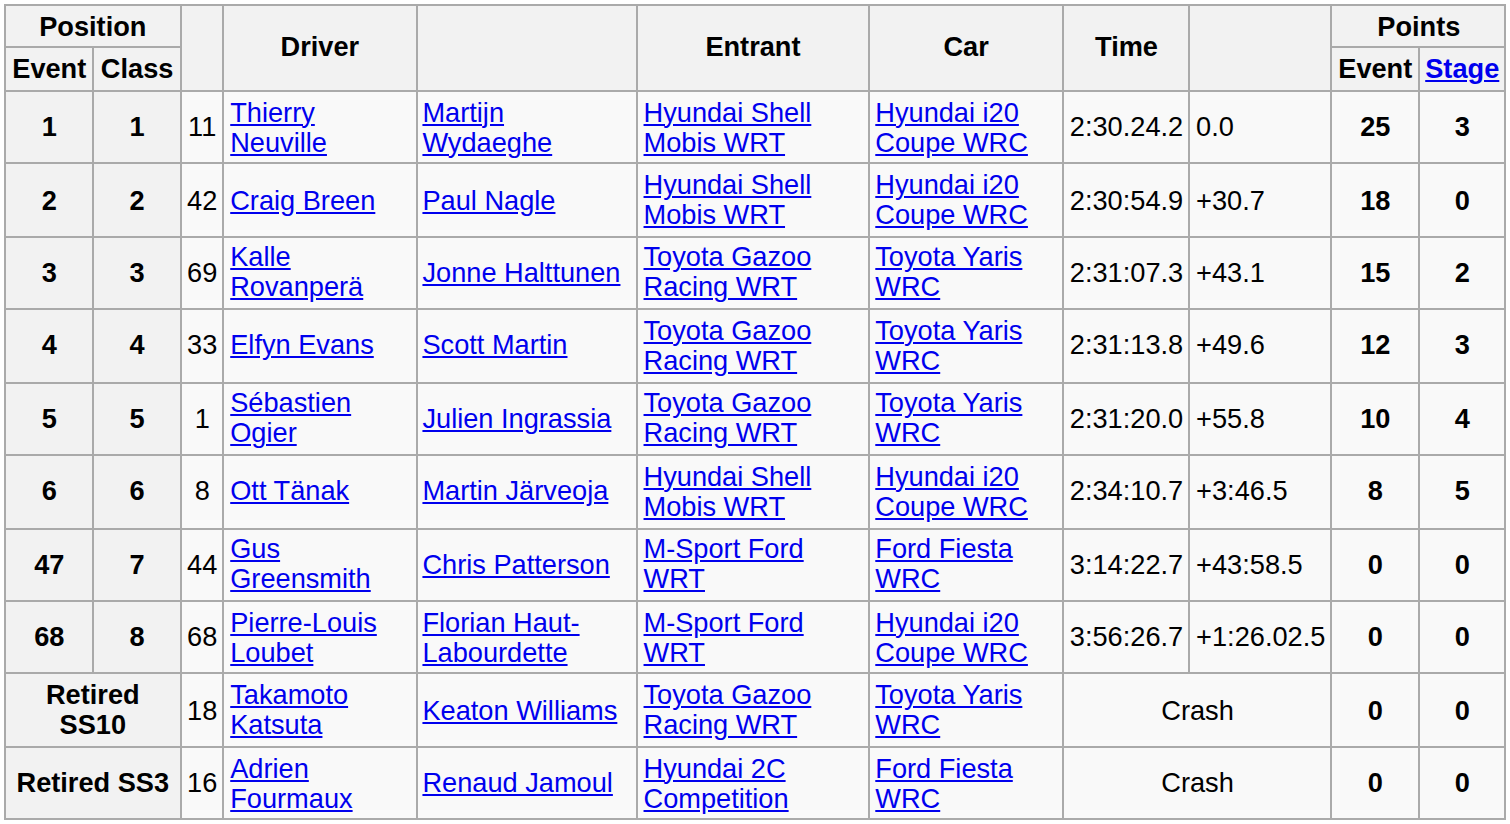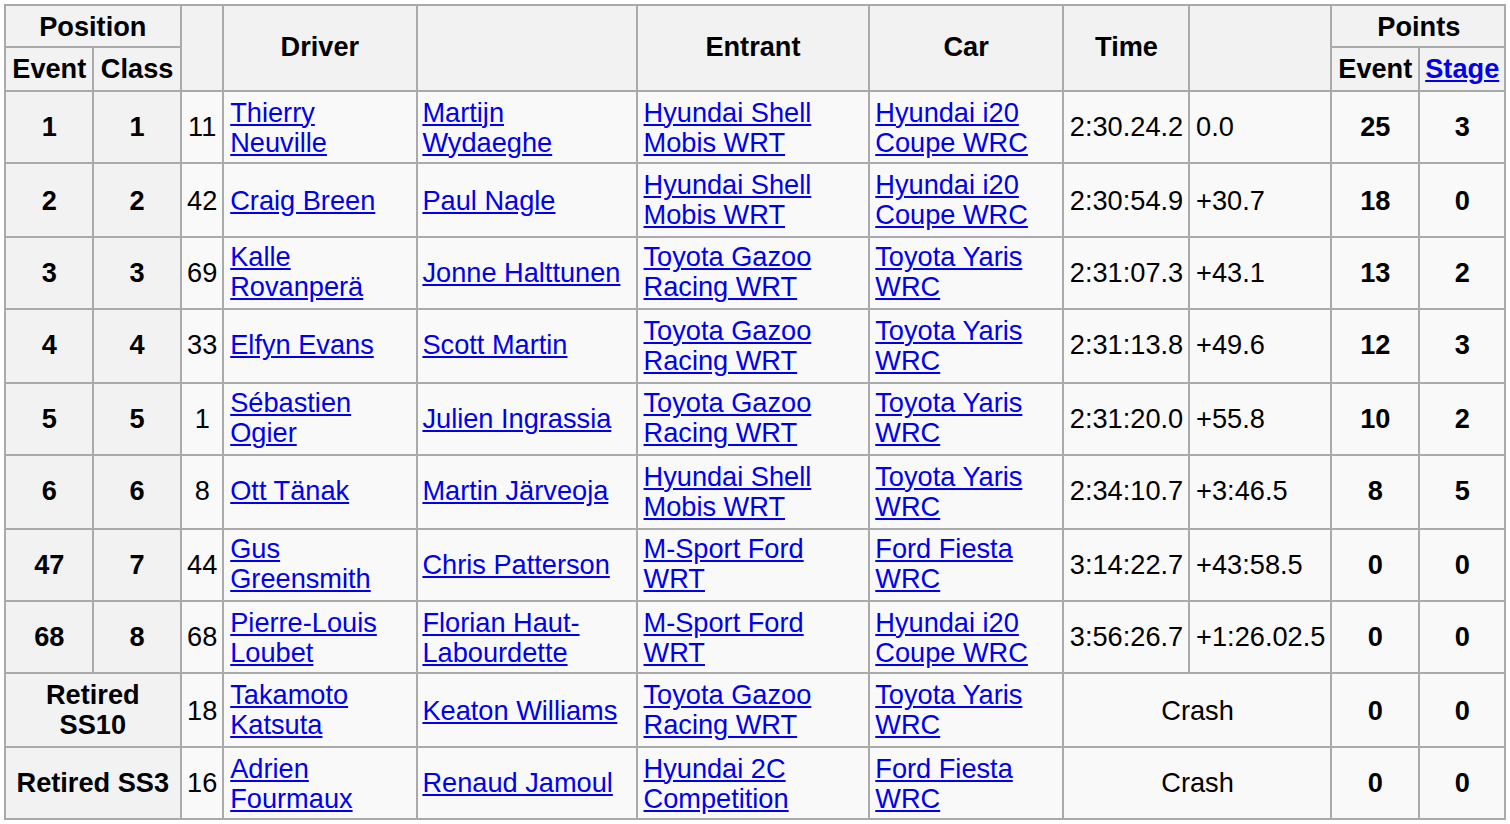 <table class="wikitable" width=85% style="font-size: 85%;">
 <tr>
 <th colspan="2">Position</th>
 <th rowspan="2"></th>
 <th rowspan="2">Driver</th>
 <th rowspan="2"></th>
 <th rowspan="2">Entrant</th>
 <th rowspan="2">Car</th>
 <th rowspan="2">Time</th>
 <th rowspan="2"></th>
 <th colspan="2">Points</th>
 </tr>
 <tr>
 <th>Event</th>
 <th>Class</th>
 <th>Event</th>
 <th><a href='#'>Stage</a></th>
 </tr>
 <tr>
 <th>1</th>
 <th>1</th>
 <td align="center">11</td>
 <td><a href='#'>Thierry Neuville</a></td>
 <td><a href='#'>Martijn Wydaeghe</a></td>
 <td><a href='#'>Hyundai Shell Mobis WRT</a></td>
 <td><a href='#'>Hyundai i20 Coupe WRC</a></td>
 <td>2:30.24.2</td>
 <td>0.0</td>
 <td align="center"><strong>25</strong></td>
 <td align="center"><strong>3</strong></td>
 </tr>
 <tr>
 <th>2</th>
 <th>2</th>
 <td align="center">42</td>
 <td><a href='#'>Craig Breen</a></td>
 <td><a href='#'>Paul Nagle</a></td>
 <td><a href='#'>Hyundai Shell Mobis WRT</a></td>
 <td><a href='#'>Hyundai i20 Coupe WRC</a></td>
 <td>2:30:54.9</td>
 <td>+30.7</td>
 <td align="center"><strong>18</strong></td>
 <td align="center"><strong>0</strong></td>
 </tr>
 <tr>
 <th>3</th>
 <th>3</th>
 <td align="center">69</td>
 <td><a href='#'>Kalle Rovanperä</a></td>
 <td><a href='#'>Jonne Halttunen</a></td>
 <td><a href='#'>Toyota Gazoo Racing WRT</a></td>
 <td><a href='#'>Toyota Yaris WRC</a></td>
 <td>2:31:07.3</td>
 <td>+43.1</td>
-<td align="center"><strong>15</strong></td>
+<td align="center"><strong>13</strong></td>
 <td align="center"><strong>2</strong></td>
 </tr>
 <tr>
 <th>4</th>
 <th>4</th>
 <td align="center">33</td>
 <td><a href='#'>Elfyn Evans</a></td>
 <td><a href='#'>Scott Martin</a></td>
 <td><a href='#'>Toyota Gazoo Racing WRT</a></td>
 <td><a href='#'>Toyota Yaris WRC</a></td>
 <td>2:31:13.8</td>
 <td>+49.6</td>
 <td align="center"><strong>12</strong></td>
 <td align="center"><strong>3</strong></td>
 </tr>
 <tr>
 <th>5</th>
 <th>5</th>
 <td align="center">1</td>
 <td><a href='#'>Sébastien Ogier</a></td>
 <td><a href='#'>Julien Ingrassia</a></td>
 <td><a href='#'>Toyota Gazoo Racing WRT</a></td>
 <td><a href='#'>Toyota Yaris WRC</a></td>
 <td>2:31:20.0</td>
 <td>+55.8</td>
 <td align="center"><strong>10</strong></td>
-<td align="center"><strong>4</strong></td>
+<td align="center"><strong>2</strong></td>
 </tr>
 <tr>
 <th>6</th>
 <th>6</th>
 <td align="center">8</td>
 <td><a href='#'>Ott Tänak</a></td>
 <td><a href='#'>Martin Järveoja</a></td>
 <td><a href='#'>Hyundai Shell Mobis WRT</a></td>
-<td><a href='#'>Hyundai i20 Coupe WRC</a></td>
+<td><a href='#'>Toyota Yaris WRC</a></td>
 <td>2:34:10.7</td>
 <td>+3:46.5</td>
 <td align="center"><strong>8</strong></td>
 <td align="center"><strong>5</strong></td>
 </tr>
 <tr>
 <th>47</th>
 <th>7</th>
 <td align="center">44</td>
 <td><a href='#'>Gus Greensmith</a></td>
 <td><a href='#'>Chris Patterson</a></td>
 <td><a href='#'>M-Sport Ford WRT</a></td>
 <td><a href='#'>Ford Fiesta WRC</a></td>
 <td>3:14:22.7</td>
 <td>+43:58.5</td>
 <td align="center"><strong>0</strong></td>
 <td align="center"><strong>0</strong></td>
 </tr>
 <tr>
 <th>68</th>
 <th>8</th>
 <td align="center">68</td>
 <td><a href='#'>Pierre-Louis Loubet</a></td>
 <td><a href='#'>Florian Haut-Labourdette</a></td>
 <td><a href='#'>M-Sport Ford WRT</a></td>
 <td><a href='#'>Hyundai i20 Coupe WRC</a></td>
 <td>3:56:26.7</td>
 <td>+1:26.02.5</td>
 <td align="center"><strong>0</strong></td>
 <td align="center"><strong>0</strong></td>
 </tr>
 <tr>
 <th colspan="2">Retired SS10</th>
 <td align="center">18</td>
 <td><a href='#'>Takamoto Katsuta</a></td>
 <td><a href='#'>Keaton Williams</a></td>
 <td><a href='#'>Toyota Gazoo Racing WRT</a></td>
 <td><a href='#'>Toyota Yaris WRC</a></td>
 <td colspan="2" align="center">Crash</td>
 <td align="center"><strong>0</strong></td>
 <td align="center"><strong>0</strong></td>
 </tr>
 <tr>
 <th colspan="2">Retired SS3</th>
 <td align="center">16</td>
 <td><a href='#'>Adrien Fourmaux</a></td>
 <td><a href='#'>Renaud Jamoul</a></td>
 <td><a href='#'>Hyundai 2C Competition</a></td>
 <td><a href='#'>Ford Fiesta WRC</a></td>
 <td colspan="2" align="center">Crash</td>
 <td align="center"><strong>0</strong></td>
 <td align="center"><strong>0</strong></td>
 </tr>
 <tr>
 </tr>
 </table>
